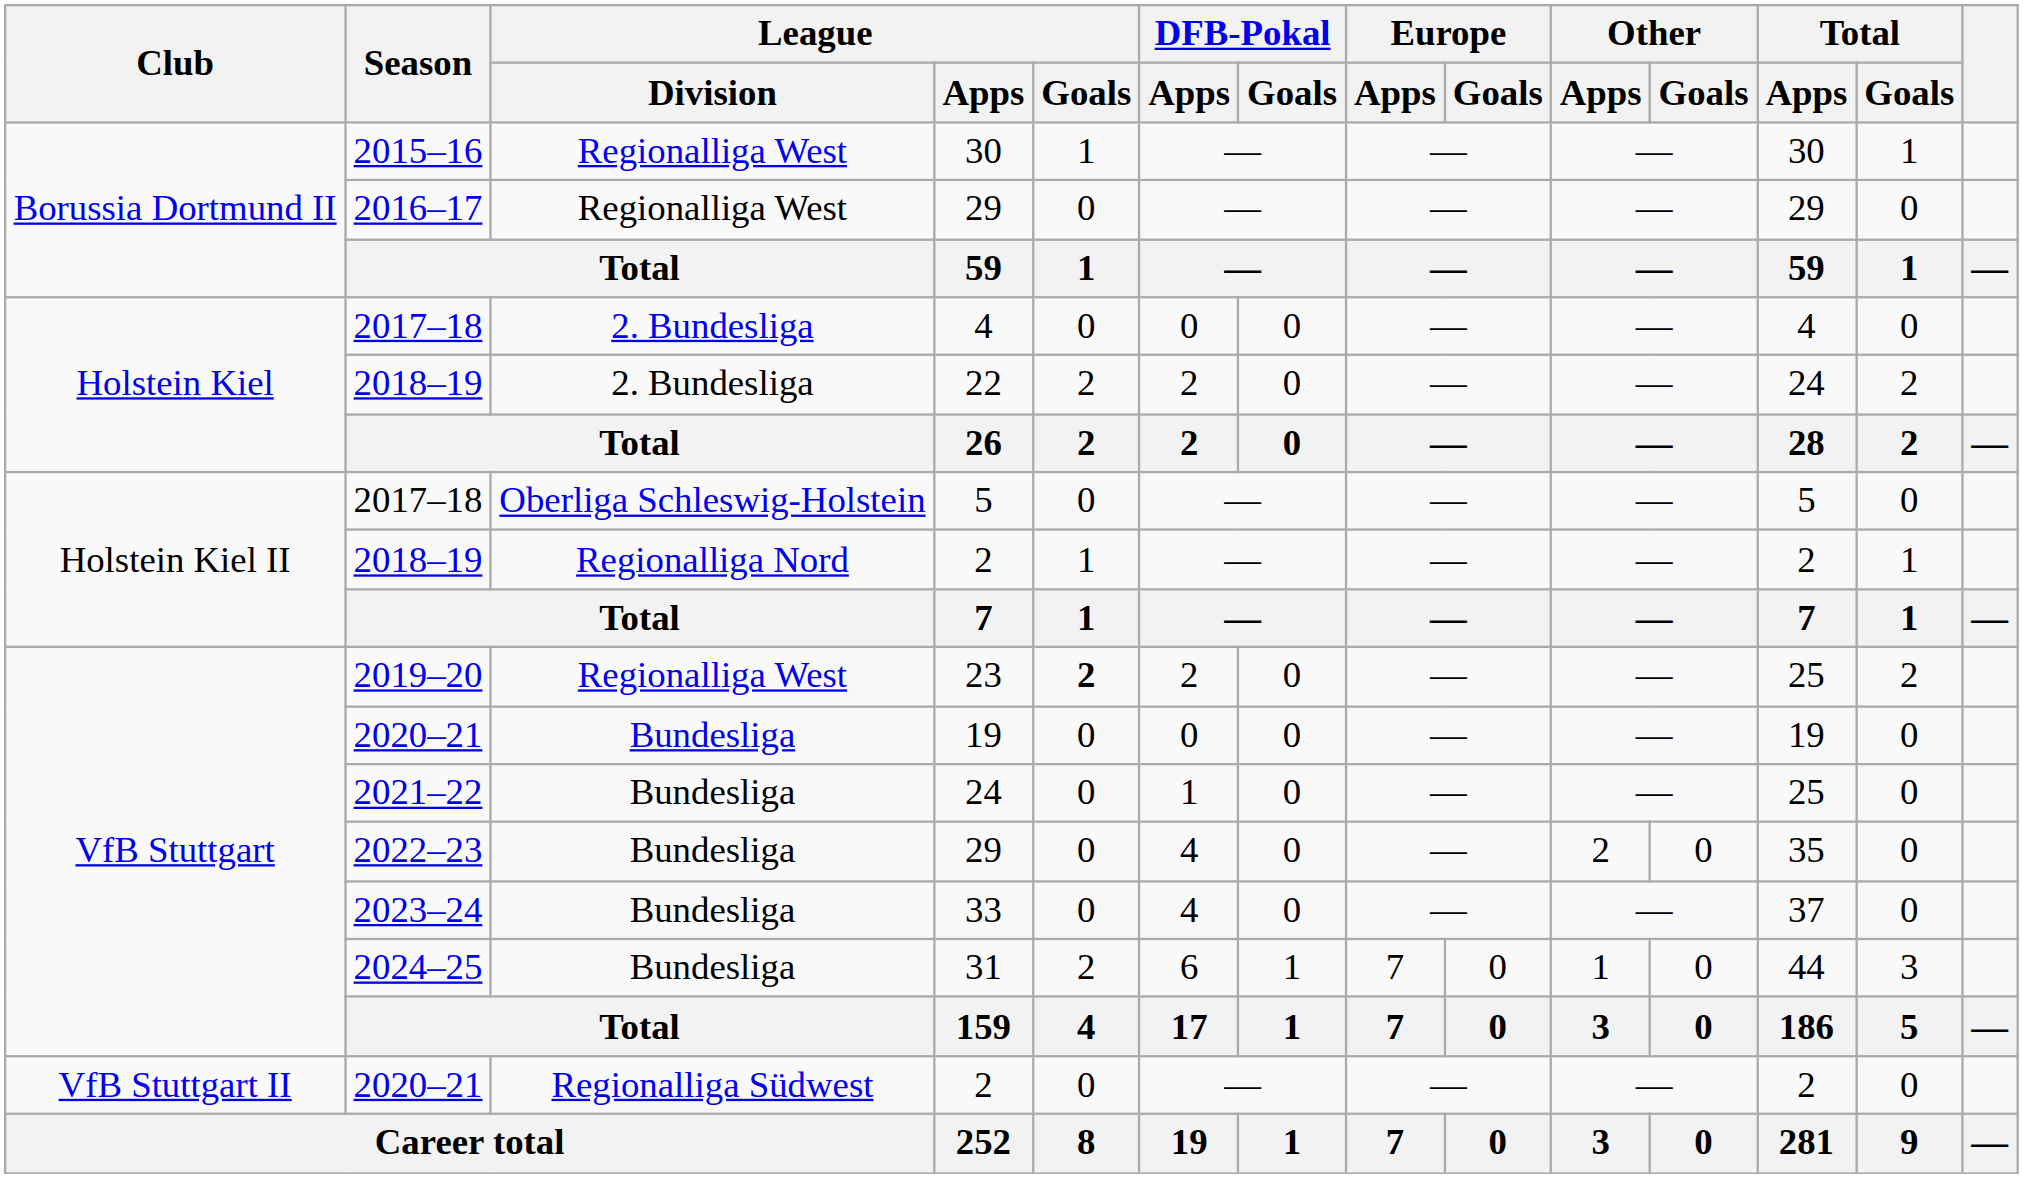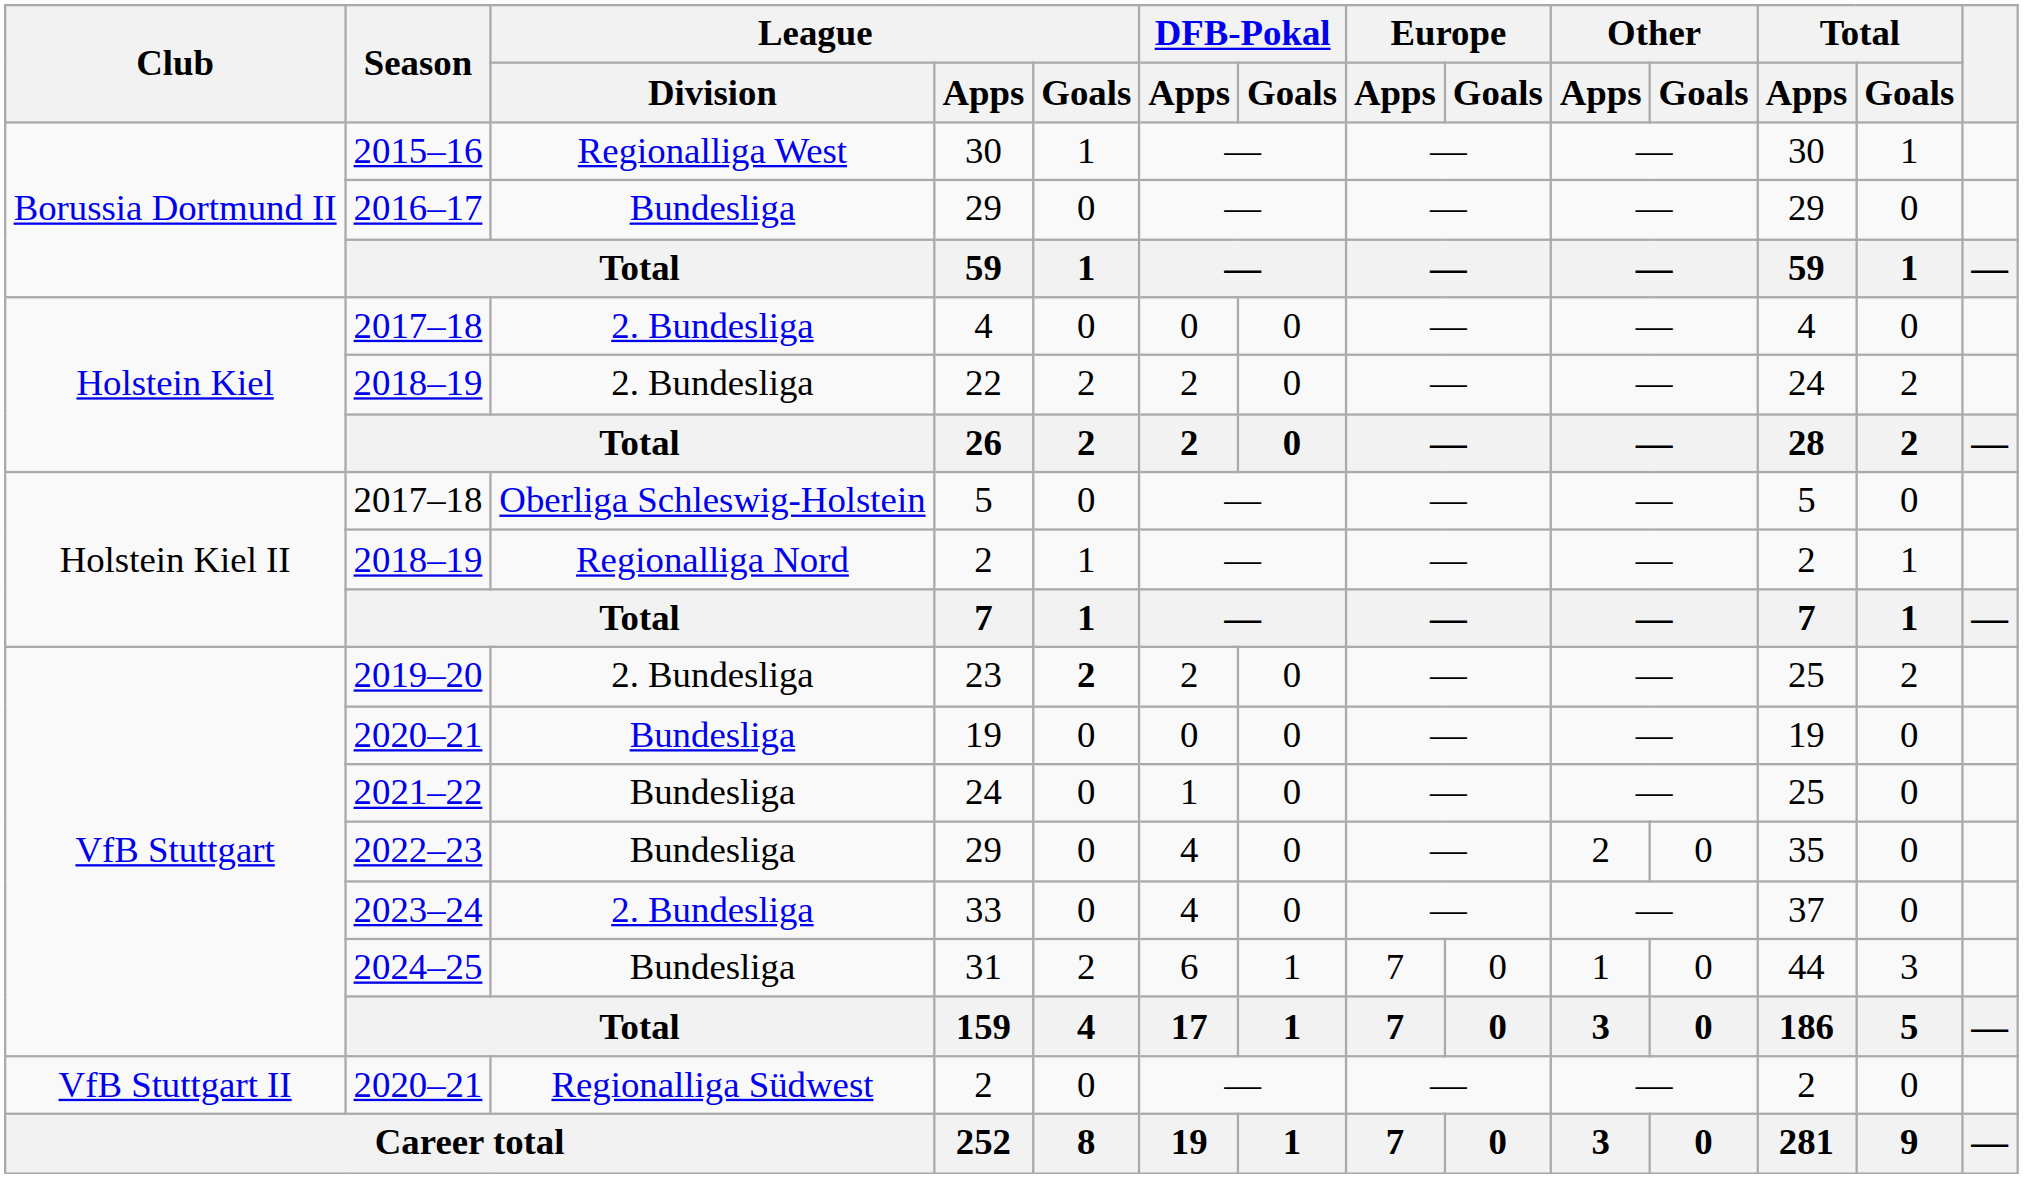 <table class="wikitable" style="text-align: center;">
 <tr>
 <th rowspan="2">Club</th>
 <th rowspan="2">Season</th>
 <th colspan="3">League</th>
 <th colspan="2"><a href='#'>DFB-Pokal</a></th>
 <th colspan="2">Europe</th>
 <th colspan="2">Other</th>
 <th colspan="2">Total</th>
 <th rowspan="2"></th>
 </tr>
 <tr>
 <th>Division</th>
 <th>Apps</th>
 <th>Goals</th>
 <th>Apps</th>
 <th>Goals</th>
 <th>Apps</th>
 <th>Goals</th>
 <th>Apps</th>
 <th>Goals</th>
 <th>Apps</th>
 <th>Goals</th>
 </tr>
 <tr>
 <td rowspan="3"><a href='#'>Borussia Dortmund II</a></td>
 <td><a href='#'>2015–16</a></td>
 <td><a href='#'>Regionalliga West</a></td>
 <td>30</td>
 <td>1</td>
 <td colspan="2">—</td>
 <td colspan="2">—</td>
 <td colspan="2">—</td>
 <td>30</td>
 <td>1</td>
 <td></td>
 </tr>
 <tr>
 <td><a href='#'>2016–17</a></td>
-<td>Regionalliga West</td>
+<td><a href='#'>Bundesliga</a></td>
 <td>29</td>
 <td>0</td>
 <td colspan="2">—</td>
 <td colspan="2">—</td>
 <td colspan="2">—</td>
 <td>29</td>
 <td>0</td>
 <td></td>
 </tr>
 <tr>
 <th colspan="2">Total</th>
 <th>59</th>
 <th>1</th>
 <th colspan="2">—</th>
 <th colspan="2">—</th>
 <th colspan="2">—</th>
 <th>59</th>
 <th>1</th>
 <th>—</th>
 </tr>
 <tr>
 <td rowspan="3"><a href='#'>Holstein Kiel</a></td>
 <td><a href='#'>2017–18</a></td>
 <td><a href='#'>2. Bundesliga</a></td>
 <td>4</td>
 <td>0</td>
 <td>0</td>
 <td>0</td>
 <td colspan="2">—</td>
 <td colspan="2">—</td>
 <td>4</td>
 <td>0</td>
 <td></td>
 </tr>
 <tr>
 <td><a href='#'>2018–19</a></td>
 <td>2. Bundesliga</td>
 <td>22</td>
 <td>2</td>
 <td>2</td>
 <td>0</td>
 <td colspan="2">—</td>
 <td colspan="2">—</td>
 <td>24</td>
 <td>2</td>
 <td></td>
 </tr>
 <tr>
 <th colspan="2">Total</th>
 <th>26</th>
 <th>2</th>
 <th>2</th>
 <th>0</th>
 <th colspan="2">—</th>
 <th colspan="2">—</th>
 <th>28</th>
 <th>2</th>
 <th>—</th>
 </tr>
 <tr>
 <td rowspan="3">Holstein Kiel II</td>
 <td>2017–18</td>
 <td><a href='#'>Oberliga Schleswig-Holstein</a></td>
 <td>5</td>
 <td>0</td>
 <td colspan="2">—</td>
 <td colspan="2">—</td>
 <td colspan="2">—</td>
 <td>5</td>
 <td>0</td>
 <td></td>
 </tr>
 <tr>
 <td><a href='#'>2018–19</a></td>
 <td><a href='#'>Regionalliga Nord</a></td>
 <td>2</td>
 <td>1</td>
 <td colspan="2">—</td>
 <td colspan="2">—</td>
 <td colspan="2">—</td>
 <td>2</td>
 <td>1</td>
 <td></td>
 </tr>
 <tr>
 <th colspan="2">Total</th>
 <th>7</th>
 <th>1</th>
 <th colspan="2">—</th>
 <th colspan="2">—</th>
 <th colspan="2">—</th>
 <th>7</th>
 <th>1</th>
 <th>—</th>
 </tr>
 <tr>
 <td rowspan="7"><a href='#'>VfB Stuttgart</a></td>
 <td><a href='#'>2019–20</a></td>
-<td><a href='#'>Regionalliga West</a></td>
+<td>2. Bundesliga</td>
 <td>23</td>
 <td><strong>2</strong></td>
 <td>2</td>
 <td>0</td>
 <td colspan="2">—</td>
 <td colspan="2">—</td>
 <td>25</td>
 <td>2</td>
 <td></td>
 </tr>
 <tr>
 <td><a href='#'>2020–21</a></td>
 <td><a href='#'>Bundesliga</a></td>
 <td>19</td>
 <td>0</td>
 <td>0</td>
 <td>0</td>
 <td colspan="2">—</td>
 <td colspan="2">—</td>
 <td>19</td>
 <td>0</td>
 <td></td>
 </tr>
 <tr>
 <td><a href='#'>2021–22</a></td>
 <td>Bundesliga</td>
 <td>24</td>
 <td>0</td>
 <td>1</td>
 <td>0</td>
 <td colspan="2">—</td>
 <td colspan="2">—</td>
 <td>25</td>
 <td>0</td>
 <td></td>
 </tr>
 <tr>
 <td><a href='#'>2022–23</a></td>
 <td>Bundesliga</td>
 <td>29</td>
 <td>0</td>
 <td>4</td>
 <td>0</td>
 <td colspan="2">—</td>
 <td>2</td>
 <td>0</td>
 <td>35</td>
 <td>0</td>
 <td></td>
 </tr>
 <tr>
 <td><a href='#'>2023–24</a></td>
-<td>Bundesliga</td>
+<td><a href='#'>2. Bundesliga</a></td>
 <td>33</td>
 <td>0</td>
 <td>4</td>
 <td>0</td>
 <td colspan="2">—</td>
 <td colspan="2">—</td>
 <td>37</td>
 <td>0</td>
 <td></td>
 </tr>
 <tr>
 <td><a href='#'>2024–25</a></td>
 <td>Bundesliga</td>
 <td>31</td>
 <td>2</td>
 <td>6</td>
 <td>1</td>
 <td>7</td>
 <td>0</td>
 <td>1</td>
 <td>0</td>
 <td>44</td>
 <td>3</td>
 <td></td>
 </tr>
 <tr>
 <th colspan="2">Total</th>
 <th>159</th>
 <th>4</th>
 <th>17</th>
 <th>1</th>
 <th>7</th>
 <th>0</th>
 <th>3</th>
 <th>0</th>
 <th>186</th>
 <th>5</th>
 <th>—</th>
 </tr>
 <tr>
 <td><a href='#'>VfB Stuttgart II</a></td>
 <td><a href='#'>2020–21</a></td>
 <td><a href='#'>Regionalliga Südwest</a></td>
 <td>2</td>
 <td>0</td>
 <td colspan="2">—</td>
 <td colspan="2">—</td>
 <td colspan="2">—</td>
 <td>2</td>
 <td>0</td>
 <td></td>
 </tr>
 <tr>
 <th colspan="3">Career total</th>
 <th>252</th>
 <th>8</th>
 <th>19</th>
 <th>1</th>
 <th>7</th>
 <th>0</th>
 <th>3</th>
 <th>0</th>
 <th>281</th>
 <th>9</th>
 <th>—</th>
 </tr>
 </table>
